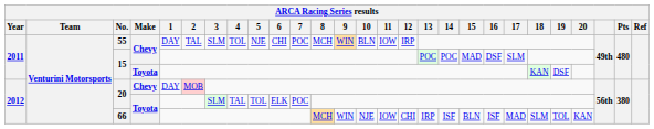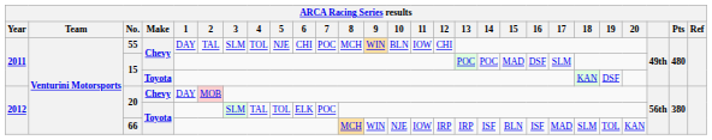 <table class="wikitable" style="text-align:center; font-size:75%">
 <tr>
 <th colspan=48><a href='#'>ARCA Racing Series</a> results</th>
 </tr>
 <tr>
 <th>Year</th>
 <th>Team</th>
 <th>No.</th>
 <th>Make</th>
 <th>1</th>
 <th>2</th>
 <th>3</th>
 <th>4</th>
 <th>5</th>
 <th>6</th>
 <th>7</th>
 <th>8</th>
 <th>9</th>
 <th>10</th>
 <th>11</th>
 <th>12</th>
 <th>13</th>
 <th>14</th>
 <th>15</th>
 <th>16</th>
 <th>17</th>
 <th>18</th>
 <th>19</th>
 <th>20</th>
 <th></th>
 <th>Pts</th>
 <th>Ref</th>
 </tr>
 <tr>
 <th rowspan=3><a href='#'>2011</a></th>
 <th rowspan=6><a href='#'>Venturini Motorsports</a></th>
 <th>55</th>
 <th rowspan=2><a href='#'>Chevy</a></th>
 <td><a href='#'>DAY</a></td>
 <td><a href='#'>TAL</a></td>
 <td><a href='#'>SLM</a></td>
 <td><a href='#'>TOL</a></td>
 <td><a href='#'>NJE</a></td>
 <td><a href='#'>CHI</a></td>
 <td><a href='#'>POC</a></td>
 <td><a href='#'>MCH</a></td>
 <td style="background:#FFDF9F;"><a href='#'>WIN</a><br></td>
 <td><a href='#'>BLN</a></td>
 <td><a href='#'>IOW</a></td>
-<td><a href='#'>IRP</a></td>
+<td><a href='#'>CHI</a></td>
 <td colspan=8></td>
 <th rowspan=3>49th</th>
 <th rowspan=3>480</th>
 <th rowspan=3></th>
 </tr>
 <tr>
 <th rowspan=2>15</th>
 <td colspan=12></td>
 <td style="background:#DFFFDF;"><a href='#'>POC</a><br></td>
 <td><a href='#'>POC</a></td>
 <td><a href='#'>MAD</a></td>
 <td><a href='#'>DSF</a></td>
 <td><a href='#'>SLM</a></td>
 <td colspan=3></td>
 </tr>
 <tr>
 <th><a href='#'>Toyota</a></th>
 <td colspan=17></td>
 <td style="background:#DFFFDF;"><a href='#'>KAN</a><br></td>
 <td><a href='#'>DSF</a></td>
 <td></td>
 </tr>
 <tr>
 <th rowspan=3><a href='#'>2012</a></th>
 <th rowspan=2>20</th>
 <th><a href='#'>Chevy</a></th>
 <td><a href='#'>DAY</a></td>
 <td style="background:#FFCFCF;"><a href='#'>MOB</a><br></td>
 <td colspan=18></td>
 <th rowspan=3>56th</th>
 <th rowspan=3>380</th>
 <th rowspan=3></th>
 </tr>
 <tr>
 <th rowspan=2><a href='#'>Toyota</a></th>
 <td colspan=2></td>
 <td style="background:#DFFFDF;"><a href='#'>SLM</a><br></td>
 <td><a href='#'>TAL</a></td>
 <td><a href='#'>TOL</a></td>
 <td><a href='#'>ELK</a></td>
 <td><a href='#'>POC</a></td>
 <td colspan=13></td>
 </tr>
 <tr>
 <th>66</th>
 <td colspan=7></td>
 <td style="background:#FFDF9F;"><a href='#'>MCH</a><br></td>
 <td><a href='#'>WIN</a></td>
 <td><a href='#'>NJE</a></td>
 <td><a href='#'>IOW</a></td>
-<td><a href='#'>CHI</a></td>
+<td><a href='#'>IRP</a></td>
 <td><a href='#'>IRP</a></td>
 <td><a href='#'>ISF</a></td>
 <td><a href='#'>BLN</a></td>
 <td><a href='#'>ISF</a></td>
 <td><a href='#'>MAD</a></td>
 <td><a href='#'>SLM</a></td>
 <td><a href='#'>TOL</a></td>
 <td><a href='#'>KAN</a></td>
 </tr>
 </table>
